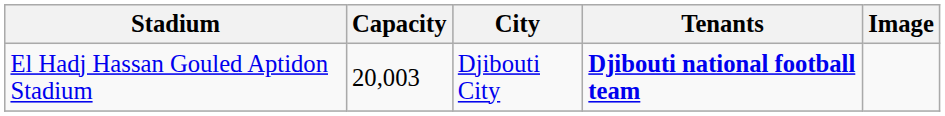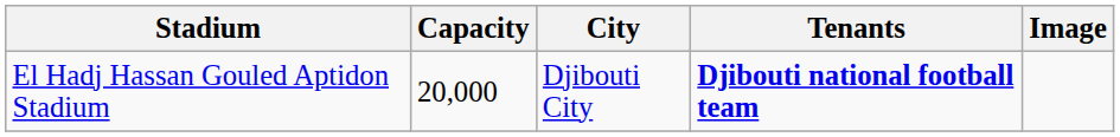 <table class="wikitable sortable">
 <tr>
 <th>Stadium</th>
 <th>Capacity</th>
 <th>City</th>
 <th>Tenants</th>
 <th>Image</th>
 </tr>
 <tr>
 <td><a href='#'>El Hadj Hassan Gouled Aptidon Stadium</a></td>
-<td>20,003</td>
+<td>20,000</td>
 <td><a href='#'>Djibouti City</a></td>
 <td><strong><a href='#'>Djibouti national football team</a></strong></td>
 <td></td>
 </tr>
 </table>
